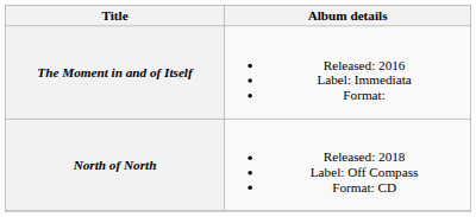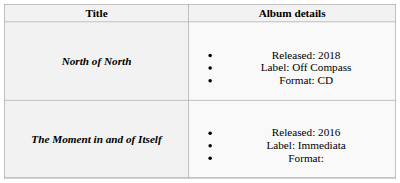 <table class="wikitable plainrowheaders" style="text-align:center;">
 <tr>
 <th scope="col" style="width:16em;">Title</th>
 <th scope="col" style="width:18em;">Album details</th>
 </tr>
 <tr>
+<th scope="row"><em>North of North</em></th>
+<td><br><ul><li>Released: 2018</li><li>Label: Off Compass</li><li>Format: CD</li></ul></td>
+</tr>
+<tr>
 <th scope="row"><em>The Moment in and of Itself</em></th>
 <td><br><ul><li>Released: 2016</li><li>Label: Immediata</li><li>Format:</li></ul></td>
 </tr>
 <tr>
-<th scope="row"><em>North of North</em></th>
-<td><br><ul><li>Released: 2018</li><li>Label: Off Compass</li><li>Format: CD</li></ul></td>
-</tr>
-<tr>
 </tr>
 </table>
